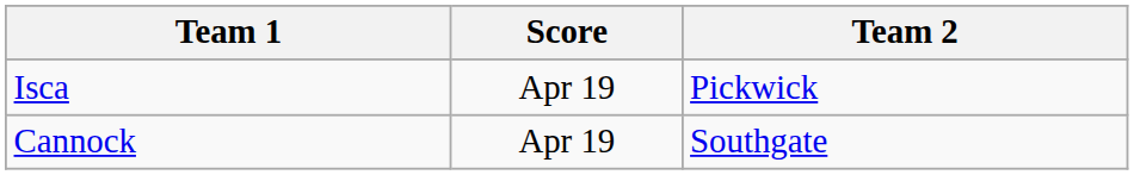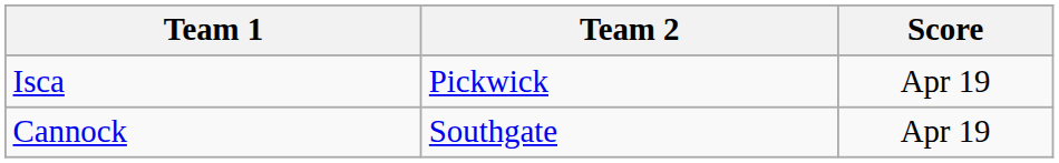 <table class="wikitable" style="font-size: 100%">
 <tr>
 <th width=200>Team 1</th>
+<th width=200>Team 2</th>
 <th width=100>Score</th>
-<th width=200>Team 2</th>
 </tr>
 <tr>
 <td><a href='#'>Isca</a></td>
+<td><a href='#'>Pickwick</a></td>
 <td align=center>Apr 19</td>
-<td><a href='#'>Pickwick</a></td>
 </tr>
 <tr>
 <td><a href='#'>Cannock</a></td>
+<td><a href='#'>Southgate</a></td>
 <td align=center>Apr 19</td>
-<td><a href='#'>Southgate</a></td>
 </tr>
 </table>
